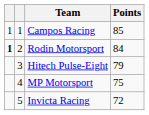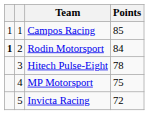 <table class="wikitable" style="font-size: 85%;">
 <tr>
 <th></th>
 <th></th>
 <th>Team</th>
 <th>Points</th>
 </tr>
 <tr>
 <td align="left"> 1</td>
 <td align="center">1</td>
 <td> <a href='#'>Campos Racing</a></td>
 <td>85</td>
 </tr>
 <tr>
 <td align="left"><strong> 1</strong></td>
 <td align="center">2</td>
 <td> <a href='#'>Rodin Motorsport</a></td>
 <td>84</td>
 </tr>
 <tr>
 <td align="left"></td>
 <td align="center">3</td>
 <td> <a href='#'>Hitech Pulse-Eight</a></td>
-<td>79</td>
+<td>78</td>
 </tr>
 <tr>
 <td align="left"></td>
 <td align="center">4</td>
 <td> <a href='#'>MP Motorsport</a></td>
 <td>75</td>
 </tr>
 <tr>
 <td align="left"></td>
 <td align="center">5</td>
 <td> <a href='#'>Invicta Racing</a></td>
 <td>72</td>
 </tr>
 </table>
